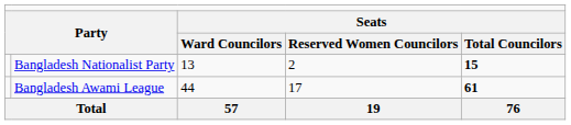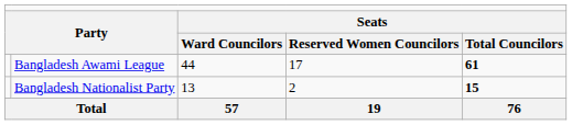 <table class="wikitable">
 <tr>
 <td colspan="5"></td>
 </tr>
 <tr>
 <th colspan="2" rowspan="2">Party</th>
 <th colspan="3">Seats</th>
 </tr>
 <tr>
 <th>Ward Councilors</th>
 <th>Reserved Women Councilors</th>
 <th>Total Councilors</th>
 </tr>
 <tr>
 <td></td>
+<td><a href='#'>Bangladesh Awami League</a></td>
+<td>44</td>
+<td>17</td>
+<td><strong>61</strong></td>
+</tr>
+<tr>
+<td></td>
 <td><a href='#'>Bangladesh Nationalist Party</a></td>
 <td>13</td>
 <td>2</td>
 <td><strong>15</strong></td>
-</tr>
-<tr>
-<td></td>
-<td><a href='#'>Bangladesh Awami League</a></td>
-<td>44</td>
-<td>17</td>
-<td><strong>61</strong></td>
 </tr>
 <tr>
 <th colspan="2">Total</th>
 <th>57</th>
 <th>19</th>
 <th>76</th>
 </tr>
 </table>
